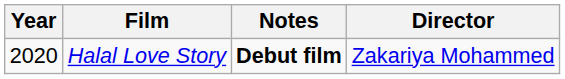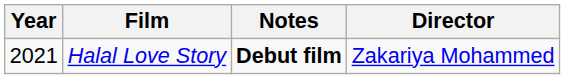 <table class="wikitable sortable">
 <tr>
 <th>Year</th>
 <th>Film</th>
 <th>Notes</th>
 <th>Director</th>
 </tr>
 <tr>
-<td>2020</td>
+<td>2021</td>
 <td><em><a href='#'>Halal Love Story</a></em></td>
 <td><strong>Debut film</strong></td>
 <td><a href='#'>Zakariya Mohammed</a></td>
 </tr>
 </table>
